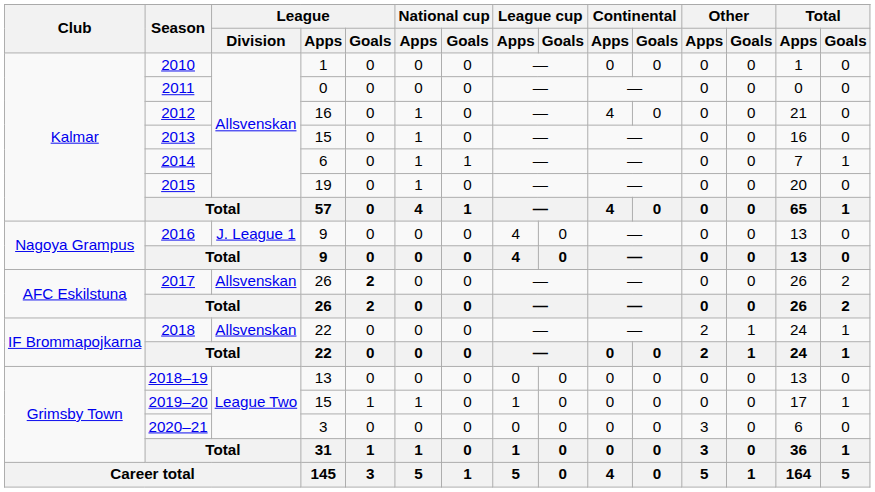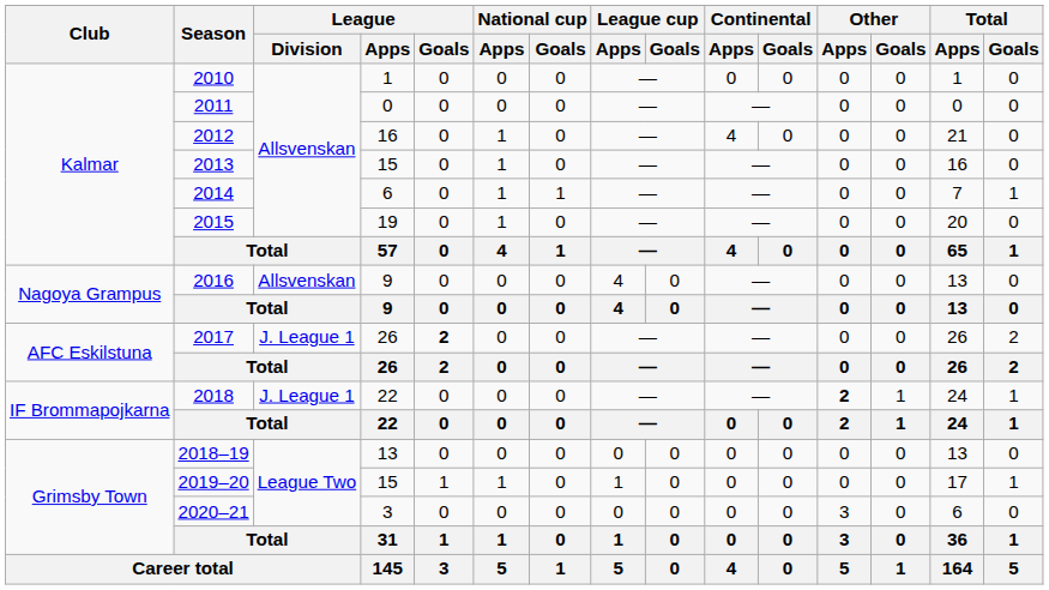 <table class="wikitable" style="text-align:center;">
 <tr>
 </tr>
 <tr>
 <th rowspan="2">Club</th>
 <th rowspan="2">Season</th>
 <th colspan="3">League</th>
 <th colspan="2">National cup</th>
 <th colspan="2">League cup</th>
 <th colspan="2">Continental</th>
 <th colspan="2">Other</th>
 <th colspan="2">Total</th>
 </tr>
 <tr>
 <th>Division</th>
 <th>Apps</th>
 <th>Goals</th>
 <th>Apps</th>
 <th>Goals</th>
 <th>Apps</th>
 <th>Goals</th>
 <th>Apps</th>
 <th>Goals</th>
 <th>Apps</th>
 <th>Goals</th>
 <th>Apps</th>
 <th>Goals</th>
 </tr>
 <tr>
 <td rowspan="7"><a href='#'>Kalmar</a></td>
 <td><a href='#'>2010</a></td>
 <td rowspan="6"><a href='#'>Allsvenskan</a></td>
 <td>1</td>
 <td>0</td>
 <td>0</td>
 <td>0</td>
 <td colspan=2>—</td>
 <td>0</td>
 <td>0</td>
 <td>0</td>
 <td>0</td>
 <td>1</td>
 <td>0</td>
 </tr>
 <tr>
 <td><a href='#'>2011</a></td>
 <td>0</td>
 <td>0</td>
 <td>0</td>
 <td>0</td>
 <td colspan=2>—</td>
 <td colspan=2>—</td>
 <td>0</td>
 <td>0</td>
 <td>0</td>
 <td>0</td>
 </tr>
 <tr>
 <td><a href='#'>2012</a></td>
 <td>16</td>
 <td>0</td>
 <td>1</td>
 <td>0</td>
 <td colspan=2>—</td>
 <td>4</td>
 <td>0</td>
 <td>0</td>
 <td>0</td>
 <td>21</td>
 <td>0</td>
 </tr>
 <tr>
 <td><a href='#'>2013</a></td>
 <td>15</td>
 <td>0</td>
 <td>1</td>
 <td>0</td>
 <td colspan=2>—</td>
 <td colspan=2>—</td>
 <td>0</td>
 <td>0</td>
 <td>16</td>
 <td>0</td>
 </tr>
 <tr>
 <td><a href='#'>2014</a></td>
 <td>6</td>
 <td>0</td>
 <td>1</td>
 <td>1</td>
 <td colspan=2>—</td>
 <td colspan=2>—</td>
 <td>0</td>
 <td>0</td>
 <td>7</td>
 <td>1</td>
 </tr>
 <tr>
 <td><a href='#'>2015</a></td>
 <td>19</td>
 <td>0</td>
 <td>1</td>
 <td>0</td>
 <td colspan=2>—</td>
 <td colspan=2>—</td>
 <td>0</td>
 <td>0</td>
 <td>20</td>
 <td>0</td>
 </tr>
 <tr>
 <th colspan="2">Total</th>
 <th>57</th>
 <th>0</th>
 <th>4</th>
 <th>1</th>
 <th colspan=2>—</th>
 <th>4</th>
 <th>0</th>
 <th>0</th>
 <th>0</th>
 <th>65</th>
 <th>1</th>
 </tr>
 <tr>
 <td rowspan="2"><a href='#'>Nagoya Grampus</a></td>
 <td><a href='#'>2016</a></td>
-<td rowspan="1" valign="center"><a href='#'>J. League 1</a></td>
+<td rowspan="1"><a href='#'>Allsvenskan</a></td>
 <td>9</td>
 <td>0</td>
 <td>0</td>
 <td>0</td>
 <td>4</td>
 <td>0</td>
 <td colspan=2>—</td>
 <td>0</td>
 <td>0</td>
 <td>13</td>
 <td>0</td>
 </tr>
 <tr>
 <th colspan="2">Total</th>
 <th>9</th>
 <th>0</th>
 <th>0</th>
 <th>0</th>
 <th>4</th>
 <th>0</th>
 <th colspan=2>—</th>
 <th>0</th>
 <th>0</th>
 <th>13</th>
 <th>0</th>
 </tr>
 <tr>
 <td rowspan="2"><a href='#'>AFC Eskilstuna</a></td>
 <td><a href='#'>2017</a></td>
-<td rowspan="1"><a href='#'>Allsvenskan</a></td>
+<td rowspan="1" valign="center"><a href='#'>J. League 1</a></td>
 <td>26</td>
 <td><strong>2</strong></td>
 <td>0</td>
 <td>0</td>
 <td colspan=2>—</td>
 <td colspan=2>—</td>
 <td>0</td>
 <td>0</td>
 <td>26</td>
 <td>2</td>
 </tr>
 <tr>
 <th colspan="2">Total</th>
 <th>26</th>
 <th>2</th>
 <th>0</th>
 <th>0</th>
 <th colspan=2>—</th>
 <th colspan=2>—</th>
 <th>0</th>
 <th>0</th>
 <th>26</th>
 <th>2</th>
 </tr>
 <tr>
 <td rowspan="2"><a href='#'>IF Brommapojkarna</a></td>
 <td><a href='#'>2018</a></td>
-<td rowspan="1"><a href='#'>Allsvenskan</a></td>
+<td rowspan="1" valign="center"><a href='#'>J. League 1</a></td>
 <td>22</td>
 <td>0</td>
 <td>0</td>
 <td>0</td>
 <td colspan=2>—</td>
 <td colspan=2>—</td>
-<td>2</td>
+<td><strong>2</strong></td>
 <td>1</td>
 <td>24</td>
 <td>1</td>
 </tr>
 <tr>
 <th colspan="2">Total</th>
 <th>22</th>
 <th>0</th>
 <th>0</th>
 <th>0</th>
 <th colspan=2>—</th>
 <th>0</th>
 <th>0</th>
 <th>2</th>
 <th>1</th>
 <th>24</th>
 <th>1</th>
 </tr>
 <tr>
 <td rowspan="4"><a href='#'>Grimsby Town</a></td>
 <td><a href='#'>2018–19</a></td>
 <td rowspan="3"><a href='#'>League Two</a></td>
 <td>13</td>
 <td>0</td>
 <td>0</td>
 <td>0</td>
 <td>0</td>
 <td>0</td>
 <td>0</td>
 <td>0</td>
 <td>0</td>
 <td>0</td>
 <td>13</td>
 <td>0</td>
 </tr>
 <tr>
 <td><a href='#'>2019–20</a></td>
 <td>15</td>
 <td>1</td>
 <td>1</td>
 <td>0</td>
 <td>1</td>
 <td>0</td>
 <td>0</td>
 <td>0</td>
 <td>0</td>
 <td>0</td>
 <td>17</td>
 <td>1</td>
 </tr>
 <tr>
 <td><a href='#'>2020–21</a></td>
 <td>3</td>
 <td>0</td>
 <td>0</td>
 <td>0</td>
 <td>0</td>
 <td>0</td>
 <td>0</td>
 <td>0</td>
 <td>3</td>
 <td>0</td>
 <td>6</td>
 <td>0</td>
 </tr>
 <tr>
 <th colspan="2">Total</th>
 <th>31</th>
 <th>1</th>
 <th>1</th>
 <th>0</th>
 <th>1</th>
 <th>0</th>
 <th>0</th>
 <th>0</th>
 <th>3</th>
 <th>0</th>
 <th>36</th>
 <th>1</th>
 </tr>
 <tr>
 <th colspan="3">Career total</th>
 <th>145</th>
 <th>3</th>
 <th>5</th>
 <th>1</th>
 <th>5</th>
 <th>0</th>
 <th>4</th>
 <th>0</th>
 <th>5</th>
 <th>1</th>
 <th>164</th>
 <th>5</th>
 </tr>
 </table>
